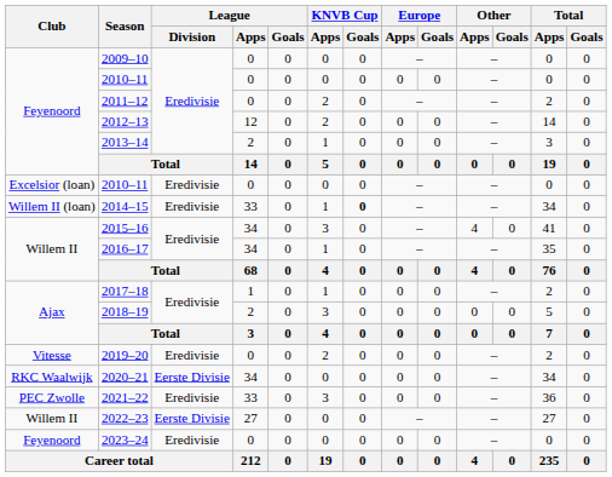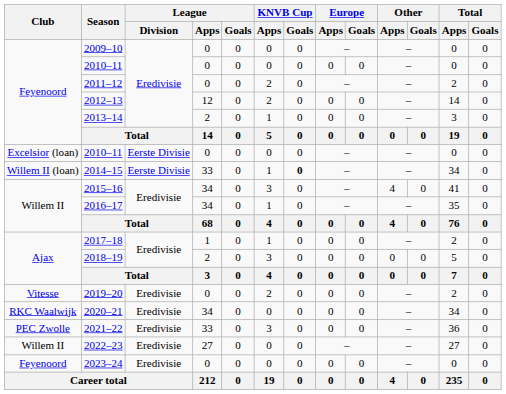 <table class="wikitable" style="text-align:center">
 <tr>
 <th rowspan="2">Club</th>
 <th rowspan="2">Season</th>
 <th colspan="3">League</th>
 <th colspan="2"><a href='#'>KNVB Cup</a></th>
 <th colspan="2"><a href='#'>Europe</a></th>
 <th colspan="2">Other</th>
 <th colspan="2">Total</th>
 </tr>
 <tr>
 <th>Division</th>
 <th>Apps</th>
 <th>Goals</th>
 <th>Apps</th>
 <th>Goals</th>
 <th>Apps</th>
 <th>Goals</th>
 <th>Apps</th>
 <th>Goals</th>
 <th>Apps</th>
 <th>Goals</th>
 </tr>
 <tr>
 <td rowspan="6"><a href='#'>Feyenoord</a></td>
 <td><a href='#'>2009–10</a></td>
 <td rowspan="5"><a href='#'>Eredivisie</a></td>
 <td>0</td>
 <td>0</td>
 <td>0</td>
 <td>0</td>
 <td colspan="2">–</td>
 <td colspan="2">–</td>
 <td>0</td>
 <td>0</td>
 </tr>
 <tr>
 <td><a href='#'>2010–11</a></td>
 <td>0</td>
 <td>0</td>
 <td>0</td>
 <td>0</td>
 <td>0</td>
 <td>0</td>
 <td colspan="2">–</td>
 <td>0</td>
 <td>0</td>
 </tr>
 <tr>
 <td><a href='#'>2011–12</a></td>
 <td>0</td>
 <td>0</td>
 <td>2</td>
 <td>0</td>
 <td colspan="2">–</td>
 <td colspan="2">–</td>
 <td>2</td>
 <td>0</td>
 </tr>
 <tr>
 <td><a href='#'>2012–13</a></td>
 <td>12</td>
 <td>0</td>
 <td>2</td>
 <td>0</td>
 <td>0</td>
 <td>0</td>
 <td colspan="2">–</td>
 <td>14</td>
 <td>0</td>
 </tr>
 <tr>
 <td><a href='#'>2013–14</a></td>
 <td>2</td>
 <td>0</td>
 <td>1</td>
 <td>0</td>
 <td>0</td>
 <td>0</td>
 <td colspan="2">–</td>
 <td>3</td>
 <td>0</td>
 </tr>
 <tr>
 <th colspan="2">Total</th>
 <th>14</th>
 <th>0</th>
 <th>5</th>
 <th>0</th>
 <th>0</th>
 <th>0</th>
 <th>0</th>
 <th>0</th>
 <th>19</th>
 <th>0</th>
 </tr>
 <tr>
 <td><a href='#'>Excelsior</a> (loan)</td>
 <td><a href='#'>2010–11</a></td>
-<td>Eredivisie</td>
+<td><a href='#'>Eerste Divisie</a></td>
 <td>0</td>
 <td>0</td>
 <td>0</td>
 <td>0</td>
 <td colspan="2">–</td>
 <td colspan="2">–</td>
 <td>0</td>
 <td>0</td>
 </tr>
 <tr>
 <td><a href='#'>Willem II</a> (loan)</td>
 <td><a href='#'>2014–15</a></td>
-<td>Eredivisie</td>
+<td><a href='#'>Eerste Divisie</a></td>
 <td>33</td>
 <td>0</td>
 <td>1</td>
 <td><strong>0</strong></td>
 <td colspan="2">–</td>
 <td colspan="2">–</td>
 <td>34</td>
 <td>0</td>
 </tr>
 <tr>
 <td rowspan="3">Willem II</td>
 <td><a href='#'>2015–16</a></td>
 <td rowspan="2">Eredivisie</td>
 <td>34</td>
 <td>0</td>
 <td>3</td>
 <td>0</td>
 <td colspan="2">–</td>
 <td>4</td>
 <td>0</td>
 <td>41</td>
 <td>0</td>
 </tr>
 <tr>
 <td><a href='#'>2016–17</a></td>
 <td>34</td>
 <td>0</td>
 <td>1</td>
 <td>0</td>
 <td colspan="2">–</td>
 <td colspan="2">–</td>
 <td>35</td>
 <td>0</td>
 </tr>
 <tr>
 <th colspan="2">Total</th>
 <th>68</th>
 <th>0</th>
 <th>4</th>
 <th>0</th>
 <th>0</th>
 <th>0</th>
 <th>4</th>
 <th>0</th>
 <th>76</th>
 <th>0</th>
 </tr>
 <tr>
 <td rowspan="3"><a href='#'>Ajax</a></td>
 <td><a href='#'>2017–18</a></td>
 <td rowspan="2">Eredivisie</td>
 <td>1</td>
 <td>0</td>
 <td>1</td>
 <td>0</td>
 <td>0</td>
 <td>0</td>
 <td colspan="2">–</td>
 <td>2</td>
 <td>0</td>
 </tr>
 <tr>
 <td><a href='#'>2018–19</a></td>
 <td>2</td>
 <td>0</td>
 <td>3</td>
 <td>0</td>
 <td>0</td>
 <td>0</td>
 <td>0</td>
 <td>0</td>
 <td>5</td>
 <td>0</td>
 </tr>
 <tr>
 <th colspan="2">Total</th>
 <th>3</th>
 <th>0</th>
 <th>4</th>
 <th>0</th>
 <th>0</th>
 <th>0</th>
 <th>0</th>
 <th>0</th>
 <th>7</th>
 <th>0</th>
 </tr>
 <tr>
 <td><a href='#'>Vitesse</a></td>
 <td><a href='#'>2019–20</a></td>
 <td>Eredivisie</td>
 <td>0</td>
 <td>0</td>
 <td>2</td>
 <td>0</td>
 <td>0</td>
 <td>0</td>
 <td colspan="2">–</td>
 <td>2</td>
 <td>0</td>
 </tr>
 <tr>
 <td><a href='#'>RKC Waalwijk</a></td>
 <td><a href='#'>2020–21</a></td>
-<td><a href='#'>Eerste Divisie</a></td>
+<td>Eredivisie</td>
 <td>34</td>
 <td>0</td>
 <td>0</td>
 <td>0</td>
 <td>0</td>
 <td>0</td>
 <td colspan="2">–</td>
 <td>34</td>
 <td>0</td>
 </tr>
 <tr>
 <td><a href='#'>PEC Zwolle</a></td>
 <td><a href='#'>2021–22</a></td>
 <td>Eredivisie</td>
 <td>33</td>
 <td>0</td>
 <td>3</td>
 <td>0</td>
 <td>0</td>
 <td>0</td>
 <td colspan="2">–</td>
 <td>36</td>
 <td>0</td>
 </tr>
 <tr>
 <td>Willem II</td>
 <td><a href='#'>2022–23</a></td>
-<td><a href='#'>Eerste Divisie</a></td>
+<td>Eredivisie</td>
 <td>27</td>
 <td>0</td>
 <td>0</td>
 <td>0</td>
 <td colspan="2">–</td>
 <td colspan="2">–</td>
 <td>27</td>
 <td>0</td>
 </tr>
 <tr>
 <td><a href='#'>Feyenoord</a></td>
 <td><a href='#'>2023–24</a></td>
 <td>Eredivisie</td>
 <td>0</td>
 <td>0</td>
 <td>0</td>
 <td>0</td>
 <td>0</td>
 <td>0</td>
 <td colspan="2">–</td>
 <td>0</td>
 <td>0</td>
 </tr>
 <tr>
 <th colspan="3">Career total</th>
 <th>212</th>
 <th>0</th>
 <th>19</th>
 <th>0</th>
 <th>0</th>
 <th>0</th>
 <th>4</th>
 <th>0</th>
 <th>235</th>
 <th>0</th>
 </tr>
 </table>
